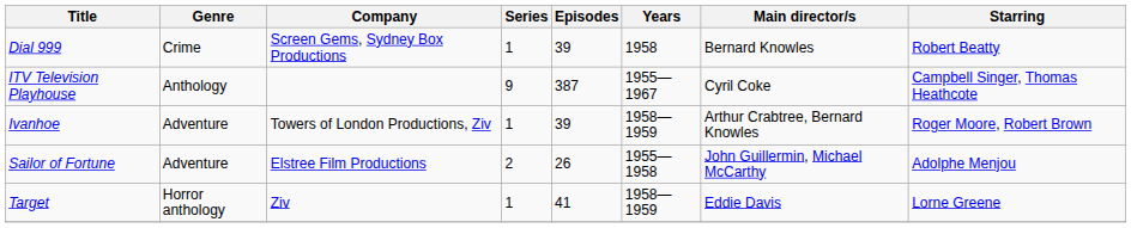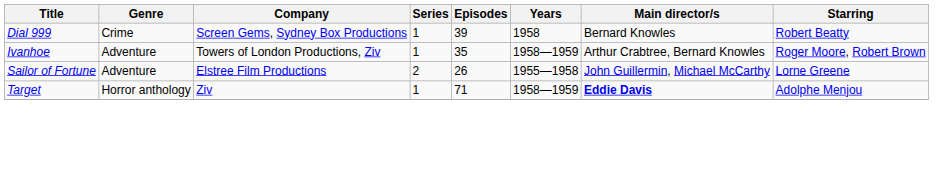 <table class="wikitable unsortable">
 <tr>
 <th>Title</th>
 <th>Genre</th>
 <th>Company</th>
 <th>Series</th>
 <th>Episodes</th>
 <th>Years</th>
 <th>Main director/s</th>
 <th>Starring</th>
 </tr>
 <tr>
 <td><em><a href='#'>Dial 999</a></em></td>
 <td>Crime</td>
 <td><a href='#'>Screen Gems</a>, <a href='#'>Sydney Box Productions</a></td>
 <td>1</td>
 <td>39</td>
 <td>1958</td>
 <td>Bernard Knowles</td>
 <td><a href='#'>Robert Beatty</a></td>
 </tr>
 <tr>
-<td><em><a href='#'>ITV Television Playhouse</a></em></td>
-<td>Anthology</td>
-<td></td>
-<td>9</td>
-<td>387</td>
-<td>1955—1967</td>
-<td>Cyril Coke</td>
-<td><a href='#'>Campbell Singer</a>, <a href='#'>Thomas Heathcote</a></td>
-</tr>
-<tr>
 <td><em><a href='#'>Ivanhoe</a></em></td>
 <td>Adventure</td>
 <td>Towers of London Productions, <a href='#'>Ziv</a></td>
 <td>1</td>
-<td>39</td>
+<td>35</td>
 <td>1958—1959</td>
 <td>Arthur Crabtree, Bernard Knowles</td>
 <td><a href='#'>Roger Moore</a>, <a href='#'>Robert Brown</a></td>
 </tr>
 <tr>
 <td><em><a href='#'>Sailor of Fortune</a></em></td>
 <td>Adventure</td>
 <td><a href='#'>Elstree Film Productions</a></td>
 <td>2</td>
 <td>26</td>
 <td>1955—1958</td>
 <td><a href='#'>John Guillermin</a>, <a href='#'>Michael McCarthy</a></td>
-<td><a href='#'>Adolphe Menjou</a></td>
+<td><a href='#'>Lorne Greene</a></td>
 </tr>
 <tr>
 <td><em><a href='#'>Target</a></em></td>
 <td>Horror anthology</td>
 <td><a href='#'>Ziv</a></td>
 <td>1</td>
-<td>41</td>
+<td>71</td>
 <td>1958—1959</td>
-<td><a href='#'>Eddie Davis</a></td>
-<td><a href='#'>Lorne Greene</a></td>
+<td><strong><a href='#'>Eddie Davis</a></strong></td>
+<td><a href='#'>Adolphe Menjou</a></td>
 </tr>
 <tr>
 </tr>
 </table>
